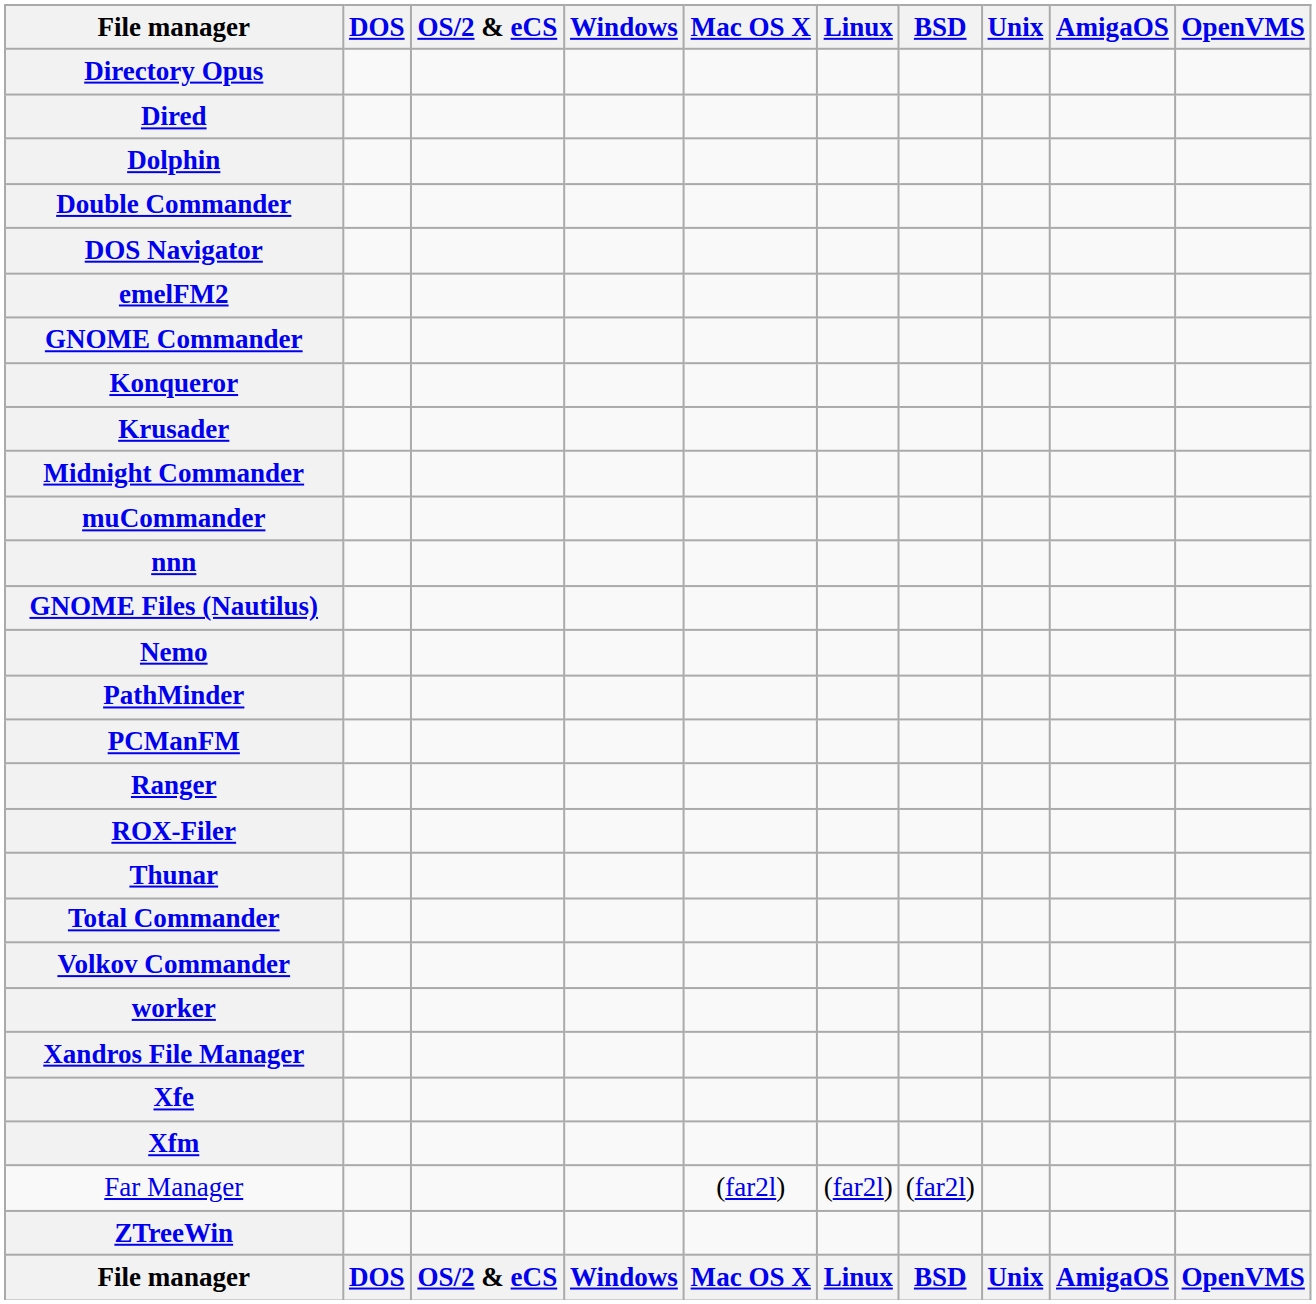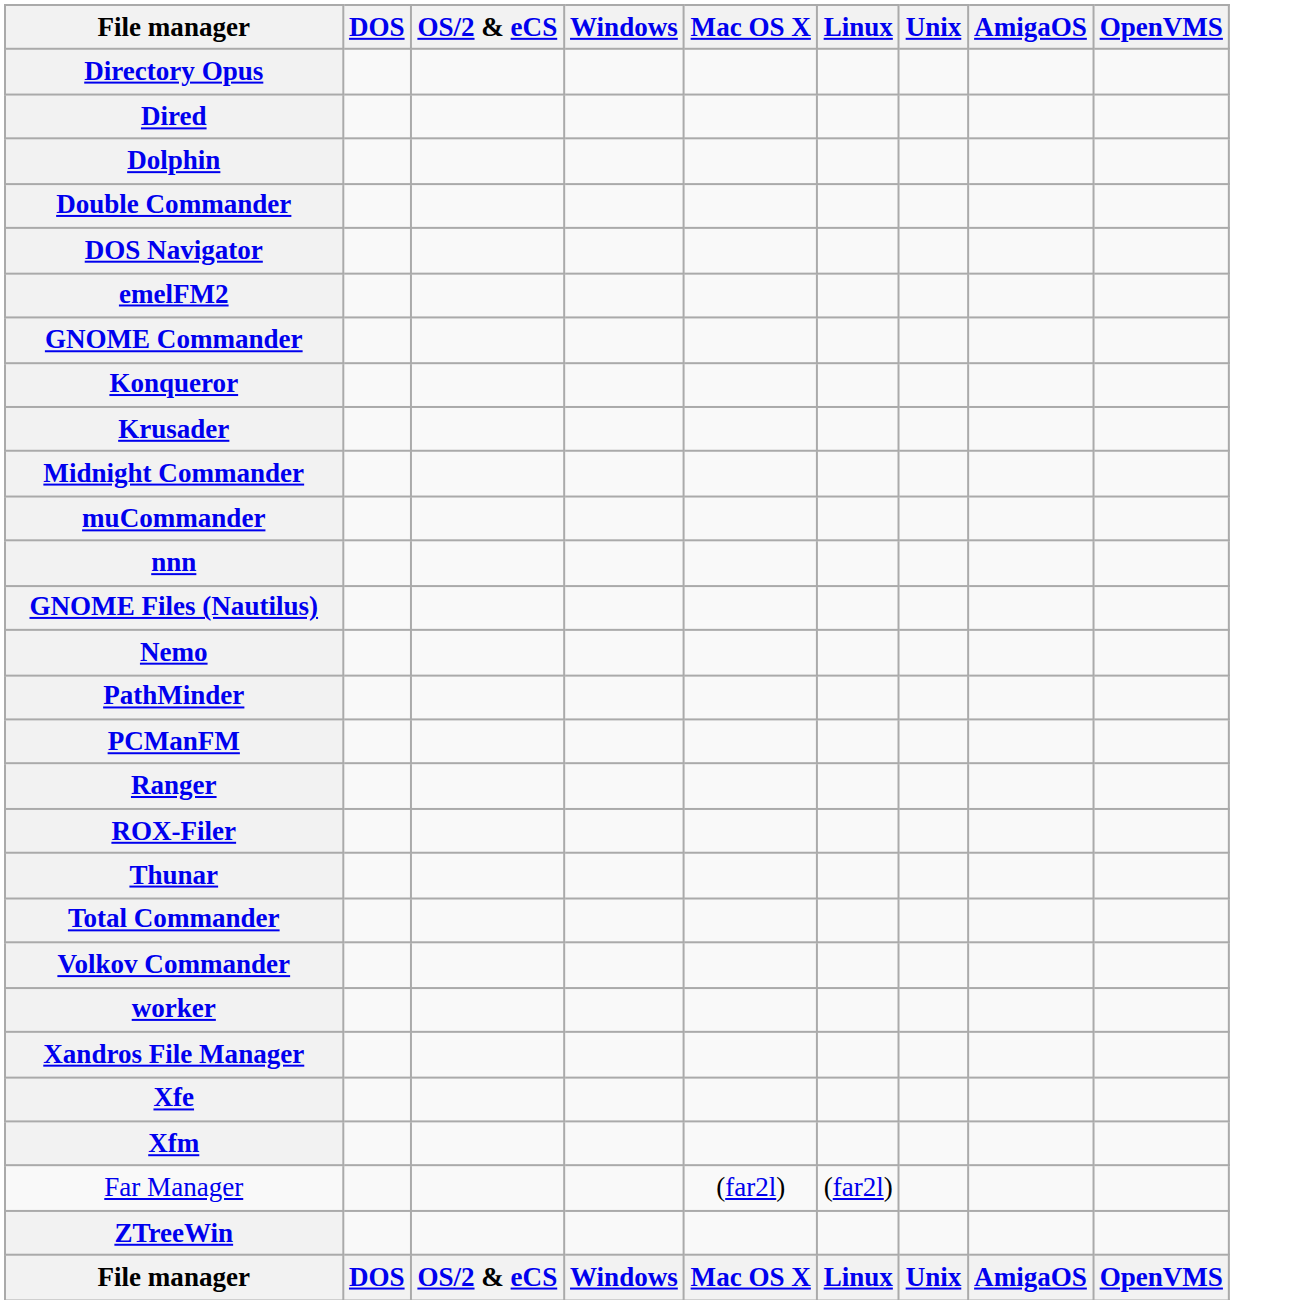 <table class="wikitable sortable" style="font-size: 85%; text-align: center; width: auto; table-layout: fixed;">
 <tr>
 <th style="width:12em;">File manager</th>
 <th><a href='#'>DOS</a></th>
 <th><a href='#'>OS/2</a> & <a href='#'>eCS</a></th>
 <th><a href='#'>Windows</a></th>
 <th><a href='#'>Mac OS X</a></th>
 <th><a href='#'>Linux</a></th>
-<th><a href='#'>BSD</a></th>
 <th><a href='#'>Unix</a></th>
 <th><a href='#'>AmigaOS</a></th>
 <th><a href='#'>OpenVMS</a></th>
 </tr>
 <tr>
 <th><a href='#'>Directory Opus</a></th>
-<td></td>
 <td></td>
 <td></td>
 <td></td>
 <td></td>
 <td></td>
 <td></td>
 <td></td>
 <td></td>
 </tr>
 <tr>
 <th><a href='#'>Dired</a></th>
 <td></td>
 <td></td>
 <td></td>
 <td></td>
 <td></td>
 <td></td>
 <td></td>
 <td></td>
-<td></td>
 </tr>
 <tr>
 <th><a href='#'>Dolphin</a></th>
-<td></td>
 <td></td>
 <td></td>
 <td></td>
 <td></td>
 <td></td>
 <td></td>
 <td></td>
 <td></td>
 </tr>
 <tr>
 <th><a href='#'>Double Commander</a></th>
 <td></td>
 <td></td>
 <td></td>
 <td></td>
 <td></td>
 <td></td>
 <td></td>
 <td></td>
-<td></td>
 </tr>
 <tr>
 <th><a href='#'>DOS Navigator</a></th>
-<td></td>
 <td></td>
 <td></td>
 <td></td>
 <td></td>
 <td></td>
 <td></td>
 <td></td>
 <td></td>
 </tr>
 <tr>
 <th><a href='#'>emelFM2</a></th>
 <td></td>
 <td></td>
 <td></td>
 <td></td>
 <td></td>
 <td></td>
 <td></td>
 <td></td>
-<td></td>
 </tr>
 <tr>
 <th><a href='#'>GNOME Commander</a></th>
-<td></td>
 <td></td>
 <td></td>
 <td></td>
 <td></td>
 <td></td>
 <td></td>
 <td></td>
 <td></td>
 </tr>
 <tr>
 <th><a href='#'>Konqueror</a></th>
 <td></td>
 <td></td>
 <td></td>
 <td></td>
 <td></td>
 <td></td>
 <td></td>
 <td></td>
-<td></td>
 </tr>
 <tr>
 <th><a href='#'>Krusader</a></th>
-<td></td>
 <td></td>
 <td></td>
 <td></td>
 <td></td>
 <td></td>
 <td></td>
 <td></td>
 <td></td>
 </tr>
 <tr>
 <th><a href='#'>Midnight Commander</a></th>
 <td></td>
 <td></td>
 <td></td>
 <td></td>
 <td></td>
 <td></td>
 <td></td>
 <td></td>
-<td></td>
 </tr>
 <tr>
 <th><a href='#'>muCommander</a></th>
-<td></td>
 <td></td>
 <td></td>
 <td></td>
 <td></td>
 <td></td>
 <td></td>
 <td></td>
 <td></td>
 </tr>
 <tr>
 <th><a href='#'>nnn</a></th>
 <td></td>
 <td></td>
 <td></td>
 <td></td>
 <td></td>
 <td></td>
 <td></td>
 <td></td>
-<td></td>
 </tr>
 <tr>
 <th><a href='#'>GNOME Files (Nautilus)</a></th>
-<td></td>
 <td></td>
 <td></td>
 <td></td>
 <td></td>
 <td></td>
 <td></td>
 <td></td>
 <td></td>
 </tr>
 <tr>
 <th><a href='#'>Nemo</a></th>
 <td></td>
 <td></td>
 <td></td>
 <td></td>
 <td></td>
 <td></td>
 <td></td>
 <td></td>
-<td></td>
 </tr>
 <tr>
 <th><a href='#'>PathMinder</a></th>
-<td></td>
 <td></td>
 <td></td>
 <td></td>
 <td></td>
 <td></td>
 <td></td>
 <td></td>
 <td></td>
 </tr>
 <tr>
 <th><a href='#'>PCManFM</a></th>
 <td></td>
 <td></td>
 <td></td>
 <td></td>
 <td></td>
 <td></td>
 <td></td>
 <td></td>
-<td></td>
 </tr>
 <tr>
 <th><a href='#'>Ranger</a></th>
-<td></td>
 <td></td>
 <td></td>
 <td></td>
 <td></td>
 <td></td>
 <td></td>
 <td></td>
 <td></td>
 </tr>
 <tr>
 <th><a href='#'>ROX-Filer</a></th>
 <td></td>
 <td></td>
 <td></td>
 <td></td>
 <td></td>
 <td></td>
 <td></td>
 <td></td>
-<td></td>
 </tr>
 <tr>
 <th><a href='#'>Thunar</a></th>
-<td></td>
 <td></td>
 <td></td>
 <td></td>
 <td></td>
 <td></td>
 <td></td>
 <td></td>
 <td></td>
 </tr>
 <tr>
 <th><a href='#'>Total Commander</a></th>
 <td></td>
 <td></td>
 <td></td>
 <td></td>
 <td></td>
 <td></td>
 <td></td>
 <td></td>
-<td></td>
 </tr>
 <tr>
 <th><a href='#'>Volkov Commander</a></th>
-<td></td>
 <td></td>
 <td></td>
 <td></td>
 <td></td>
 <td></td>
 <td></td>
 <td></td>
 <td></td>
 </tr>
 <tr>
 <th><a href='#'> worker</a></th>
 <td></td>
 <td></td>
 <td></td>
 <td></td>
 <td></td>
 <td></td>
 <td></td>
 <td></td>
-<td></td>
 </tr>
 <tr>
 <th><a href='#'>Xandros File Manager</a></th>
-<td></td>
 <td></td>
 <td></td>
 <td></td>
 <td></td>
 <td></td>
 <td></td>
 <td></td>
 <td></td>
 </tr>
 <tr>
 <th><a href='#'>Xfe</a></th>
 <td></td>
 <td></td>
 <td></td>
 <td></td>
 <td></td>
 <td></td>
 <td></td>
 <td></td>
-<td></td>
 </tr>
 <tr>
 <th><a href='#'>Xfm</a></th>
-<td></td>
 <td></td>
 <td></td>
 <td></td>
 <td></td>
 <td></td>
 <td></td>
 <td></td>
 <td></td>
 </tr>
 <tr>
 <td><a href='#'>Far Manager</a></td>
 <td></td>
 <td></td>
 <td></td>
 <td> (<a href='#'>far2l</a>)</td>
 <td> (<a href='#'>far2l</a>)</td>
-<td> (<a href='#'>far2l</a>)</td>
 <td></td>
 <td></td>
 <td></td>
 </tr>
 <tr>
 <th><a href='#'>ZTreeWin</a></th>
-<td></td>
 <td></td>
 <td></td>
 <td></td>
 <td></td>
 <td></td>
 <td></td>
 <td></td>
 <td></td>
 </tr>
 <tr class="sortbottom">
 <th style="width:12em;">File manager</th>
 <th><a href='#'>DOS</a></th>
 <th><a href='#'>OS/2</a> & <a href='#'>eCS</a></th>
 <th><a href='#'>Windows</a></th>
 <th><a href='#'>Mac OS X</a></th>
 <th><a href='#'>Linux</a></th>
-<th><a href='#'>BSD</a></th>
 <th><a href='#'>Unix</a></th>
 <th><a href='#'>AmigaOS</a></th>
 <th><a href='#'>OpenVMS</a></th>
 </tr>
 </table>
